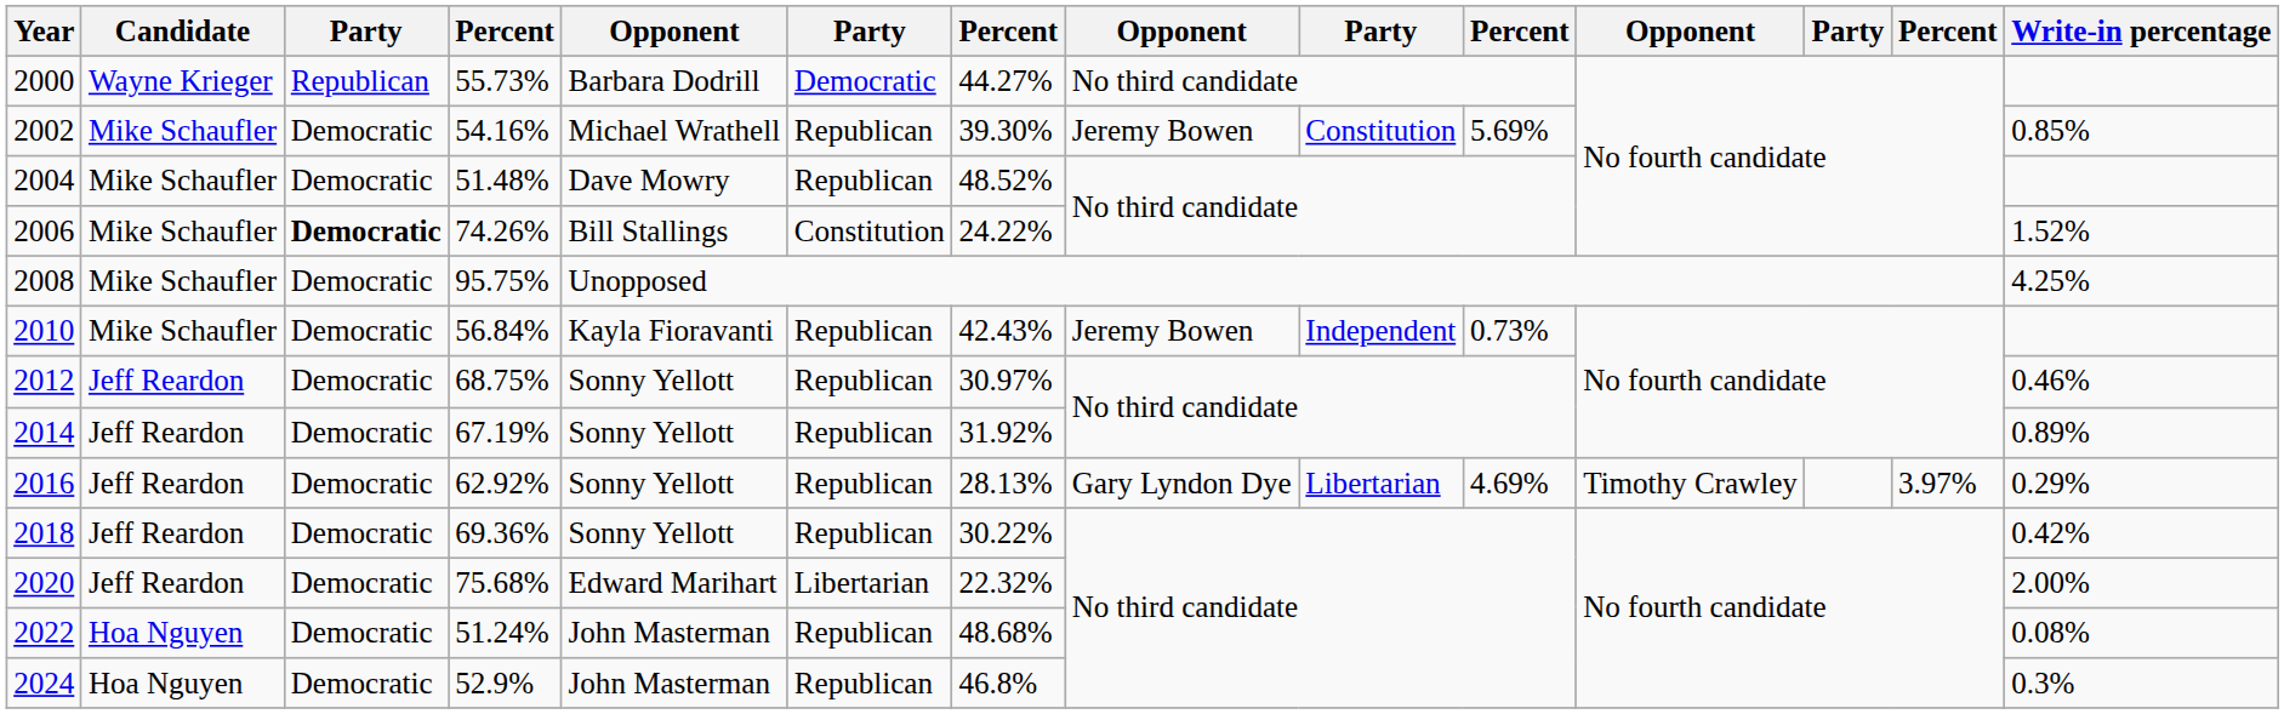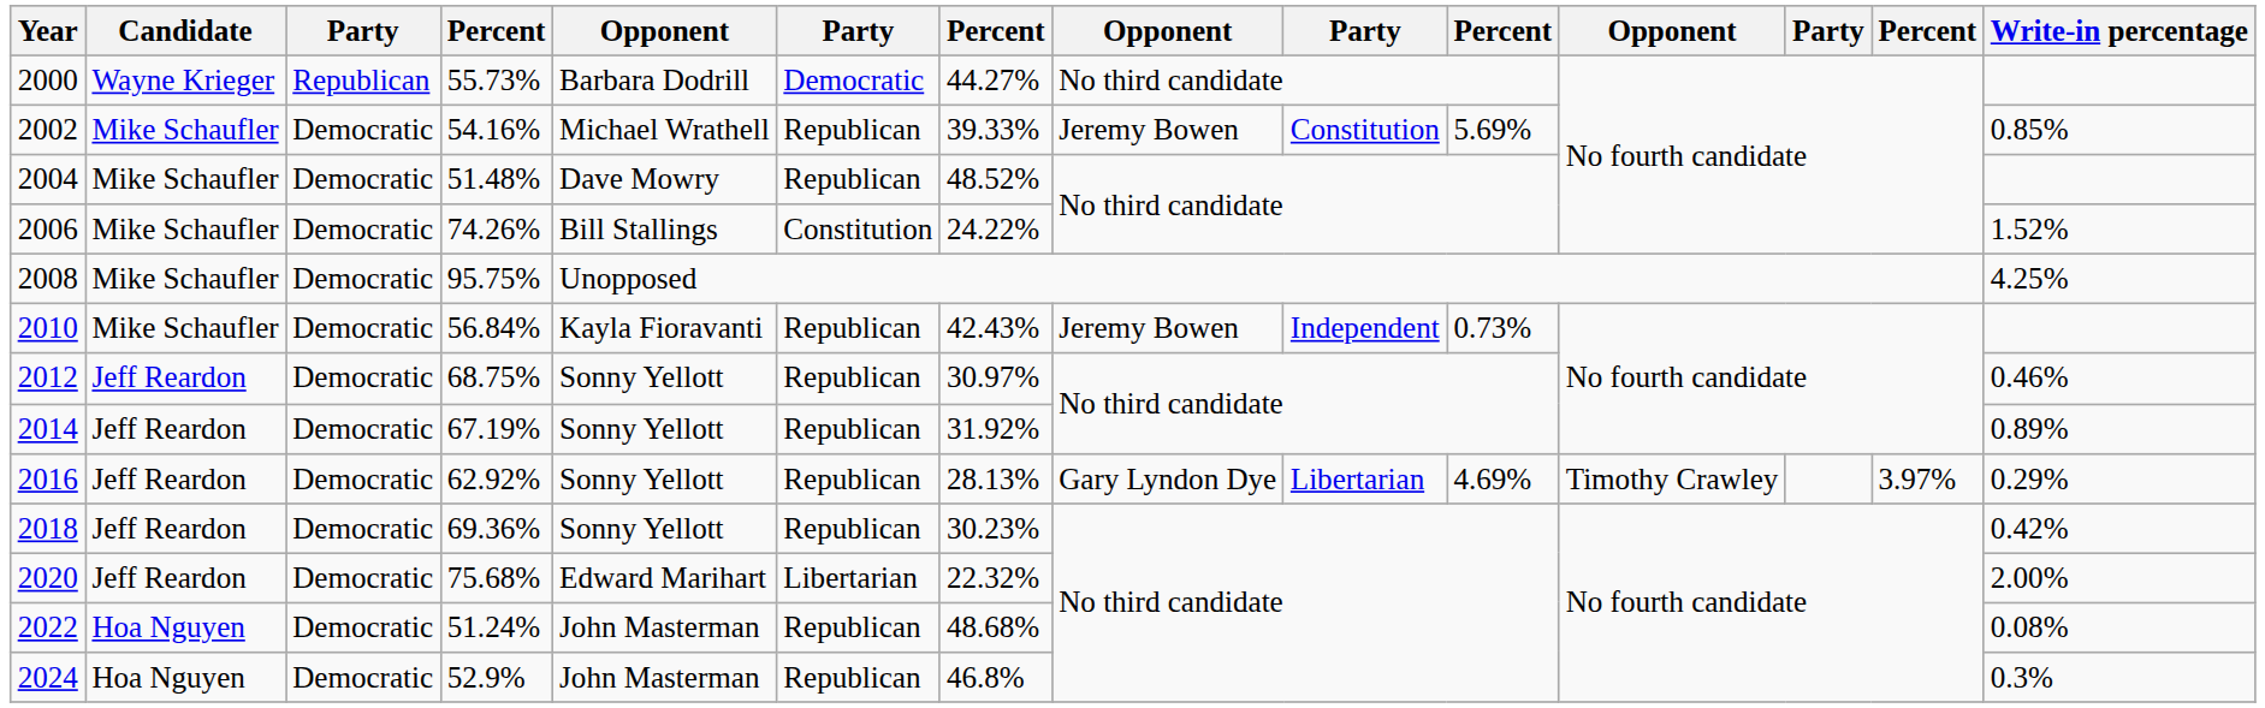 <table class="wikitable sortable" style="margin:0.5em auto; font-size:95%;">
 <tr>
 <th>Year</th>
 <th>Candidate</th>
 <th>Party</th>
 <th>Percent</th>
 <th>Opponent</th>
 <th>Party</th>
 <th>Percent</th>
 <th>Opponent</th>
 <th>Party</th>
 <th>Percent</th>
 <th>Opponent</th>
 <th>Party</th>
 <th>Percent</th>
 <th><a href='#'>Write-in</a> percentage</th>
 </tr>
 <tr>
 <td>2000</td>
 <td><a href='#'>Wayne Krieger</a></td>
 <td><a href='#'>Republican</a></td>
 <td>55.73%</td>
 <td>Barbara Dodrill</td>
 <td><a href='#'>Democratic</a></td>
 <td>44.27%</td>
 <td colspan="3">No third candidate</td>
 <td colspan="3" rowspan="4">No fourth candidate</td>
 <td></td>
 </tr>
 <tr>
 <td>2002</td>
 <td><a href='#'>Mike Schaufler</a></td>
 <td>Democratic</td>
 <td>54.16%</td>
 <td>Michael Wrathell</td>
 <td>Republican</td>
-<td>39.30%</td>
+<td>39.33%</td>
 <td>Jeremy Bowen</td>
 <td><a href='#'>Constitution</a></td>
 <td>5.69%</td>
 <td>0.85%</td>
 </tr>
 <tr>
 <td>2004</td>
 <td>Mike Schaufler</td>
 <td>Democratic</td>
 <td>51.48%</td>
 <td>Dave Mowry</td>
 <td>Republican</td>
 <td>48.52%</td>
 <td colspan="3" rowspan="2">No third candidate</td>
 </tr>
 <tr>
 <td>2006</td>
 <td>Mike Schaufler</td>
-<td><strong>Democratic</strong></td>
+<td>Democratic</td>
 <td>74.26%</td>
 <td>Bill Stallings</td>
 <td>Constitution</td>
 <td>24.22%</td>
 <td>1.52%</td>
 </tr>
 <tr>
 <td>2008</td>
 <td>Mike Schaufler</td>
 <td>Democratic</td>
 <td>95.75%</td>
 <td colspan="9">Unopposed</td>
 <td>4.25%</td>
 </tr>
 <tr>
 <td><a href='#'>2010</a></td>
 <td>Mike Schaufler</td>
 <td>Democratic</td>
 <td>56.84%</td>
 <td>Kayla Fioravanti</td>
 <td>Republican</td>
 <td>42.43%</td>
 <td>Jeremy Bowen</td>
 <td><a href='#'>Independent</a></td>
 <td>0.73%</td>
 <td colspan="3" rowspan="3">No fourth candidate</td>
 <td></td>
 </tr>
 <tr>
 <td><a href='#'>2012</a></td>
 <td><a href='#'>Jeff Reardon</a></td>
 <td>Democratic</td>
 <td>68.75%</td>
 <td>Sonny Yellott</td>
 <td>Republican</td>
 <td>30.97%</td>
 <td colspan="3" rowspan="2">No third candidate</td>
 <td>0.46%</td>
 </tr>
 <tr>
 <td><a href='#'>2014</a></td>
 <td>Jeff Reardon</td>
 <td>Democratic</td>
 <td>67.19%</td>
 <td>Sonny Yellott</td>
 <td>Republican</td>
 <td>31.92%</td>
 <td>0.89%</td>
 </tr>
 <tr>
 <td><a href='#'>2016</a></td>
 <td>Jeff Reardon</td>
 <td>Democratic</td>
 <td>62.92%</td>
 <td>Sonny Yellott</td>
 <td>Republican</td>
 <td>28.13%</td>
 <td>Gary Lyndon Dye</td>
 <td><a href='#'>Libertarian</a></td>
 <td>4.69%</td>
 <td>Timothy Crawley</td>
 <td></td>
 <td>3.97%</td>
 <td>0.29%</td>
 </tr>
 <tr>
 <td><a href='#'>2018</a></td>
 <td>Jeff Reardon</td>
 <td>Democratic</td>
 <td>69.36%</td>
 <td>Sonny Yellott</td>
 <td>Republican</td>
-<td>30.22%</td>
+<td>30.23%</td>
 <td colspan="3" rowspan="4">No third candidate</td>
 <td colspan="3" rowspan="4">No fourth candidate</td>
 <td>0.42%</td>
 </tr>
 <tr>
 <td><a href='#'>2020</a></td>
 <td>Jeff Reardon</td>
 <td>Democratic</td>
 <td>75.68%</td>
 <td>Edward Marihart</td>
 <td>Libertarian</td>
 <td>22.32%</td>
 <td>2.00%</td>
 </tr>
 <tr>
 <td><a href='#'>2022</a></td>
 <td><a href='#'>Hoa Nguyen</a></td>
 <td>Democratic</td>
 <td>51.24%</td>
 <td>John Masterman</td>
 <td>Republican</td>
 <td>48.68%</td>
 <td>0.08%</td>
 </tr>
 <tr>
 <td><a href='#'>2024</a></td>
 <td>Hoa Nguyen</td>
 <td>Democratic</td>
 <td>52.9%</td>
 <td>John Masterman</td>
 <td>Republican</td>
 <td>46.8%</td>
 <td>0.3%</td>
 </tr>
 </table>
